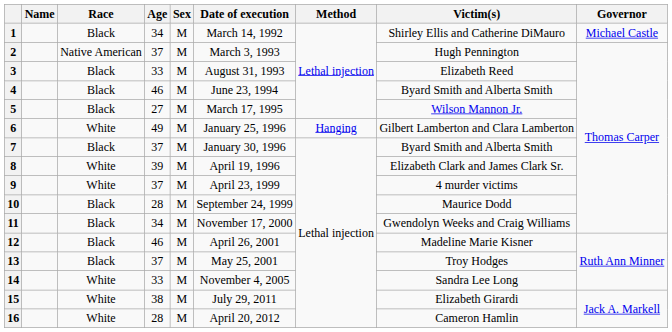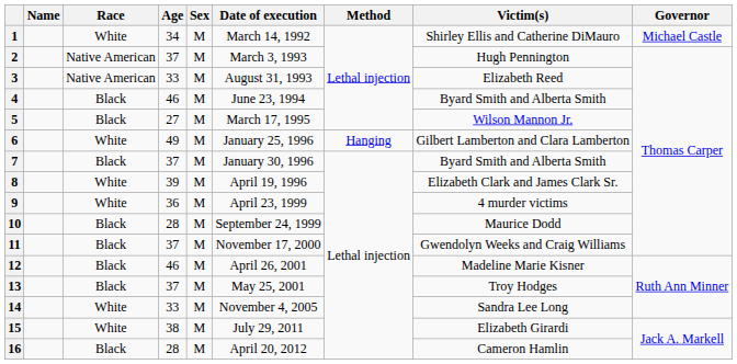 <table class="wikitable sortable" style="text-align:center;">
 <tr>
 <th scope="col"></th>
 <th scope="col">Name</th>
 <th scope="col">Race</th>
 <th scope="col">Age</th>
 <th scope="col">Sex</th>
 <th scope="col" data-sort-type="date">Date of execution</th>
 <th scope="col">Method</th>
 <th scope="col">Victim(s)</th>
 <th scope="col">Governor</th>
 </tr>
 <tr>
 <th scope="row">1</th>
 <td></td>
-<td>Black</td>
+<td>White</td>
 <td>34</td>
 <td>M</td>
 <td>March 14, 1992</td>
 <td rowspan="5"><a href='#'>Lethal injection</a></td>
 <td>Shirley Ellis and Catherine DiMauro</td>
 <td><a href='#'>Michael Castle</a></td>
 </tr>
 <tr>
 <th scope="row">2</th>
 <td></td>
 <td>Native American</td>
 <td>37</td>
 <td>M</td>
 <td>March 3, 1993</td>
 <td>Hugh Pennington</td>
 <td rowspan="10"><a href='#'>Thomas Carper</a></td>
 </tr>
 <tr>
 <th scope="row">3</th>
 <td></td>
-<td>Black</td>
+<td>Native American</td>
 <td>33</td>
 <td>M</td>
 <td>August 31, 1993</td>
 <td>Elizabeth Reed</td>
 </tr>
 <tr>
 <th scope="row">4</th>
 <td></td>
 <td>Black</td>
 <td>46</td>
 <td>M</td>
 <td>June 23, 1994</td>
 <td>Byard Smith and Alberta Smith</td>
 </tr>
 <tr>
 <th scope="row">5</th>
 <td></td>
 <td>Black</td>
 <td>27</td>
 <td>M</td>
 <td>March 17, 1995</td>
 <td><a href='#'>Wilson Mannon Jr.</a></td>
 </tr>
 <tr>
 <th scope="row">6</th>
 <td></td>
 <td>White</td>
 <td>49</td>
 <td>M</td>
 <td>January 25, 1996</td>
 <td><a href='#'>Hanging</a></td>
 <td>Gilbert Lamberton and Clara Lamberton</td>
 </tr>
 <tr>
 <th scope="row">7</th>
 <td></td>
 <td>Black</td>
 <td>37</td>
 <td>M</td>
 <td>January 30, 1996</td>
 <td rowspan="10">Lethal injection</td>
 <td>Byard Smith and Alberta Smith</td>
 </tr>
 <tr>
 <th scope="row">8</th>
 <td></td>
 <td>White</td>
 <td>39</td>
 <td>M</td>
 <td>April 19, 1996</td>
 <td>Elizabeth Clark and James Clark Sr.</td>
 </tr>
 <tr>
 <th scope="row">9</th>
 <td></td>
 <td>White</td>
-<td>37</td>
+<td>36</td>
 <td>M</td>
 <td>April 23, 1999</td>
 <td>4 murder victims</td>
 </tr>
 <tr>
 <th scope="row">10</th>
 <td></td>
 <td>Black</td>
 <td>28</td>
 <td>M</td>
 <td>September 24, 1999</td>
 <td>Maurice Dodd</td>
 </tr>
 <tr>
 <th scope="row">11</th>
 <td></td>
 <td>Black</td>
-<td>34</td>
+<td>37</td>
 <td>M</td>
 <td>November 17, 2000</td>
 <td>Gwendolyn Weeks and Craig Williams</td>
 </tr>
 <tr>
 <th scope="row">12</th>
 <td></td>
 <td>Black</td>
 <td>46</td>
 <td>M</td>
 <td>April 26, 2001</td>
 <td>Madeline Marie Kisner</td>
 <td rowspan="3"><a href='#'>Ruth Ann Minner</a></td>
 </tr>
 <tr>
 <th scope="row">13</th>
 <td></td>
 <td>Black</td>
 <td>37</td>
 <td>M</td>
 <td>May 25, 2001</td>
 <td>Troy Hodges</td>
 </tr>
 <tr>
 <th scope="row">14</th>
 <td></td>
 <td>White</td>
 <td>33</td>
 <td>M</td>
 <td>November 4, 2005</td>
 <td>Sandra Lee Long</td>
 </tr>
 <tr>
 <th scope="row">15</th>
 <td></td>
 <td>White</td>
 <td>38</td>
 <td>M</td>
 <td>July 29, 2011</td>
 <td>Elizabeth Girardi</td>
 <td rowspan="2"><a href='#'>Jack A. Markell</a></td>
 </tr>
 <tr>
 <th scope="row">16</th>
 <td></td>
-<td>White</td>
+<td>Black</td>
 <td>28</td>
 <td>M</td>
 <td>April 20, 2012</td>
 <td>Cameron Hamlin</td>
 </tr>
 </table>
